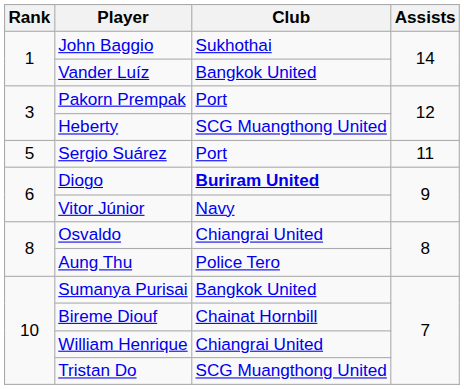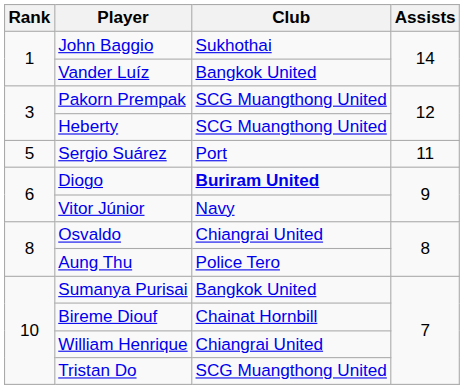 <table class="wikitable" style="text-align:center">
 <tr>
 <th>Rank</th>
 <th>Player</th>
 <th>Club</th>
 <th>Assists</th>
 </tr>
 <tr>
 <td rowspan="2">1</td>
 <td align="left"> <a href='#'>John Baggio</a></td>
 <td align="left"><a href='#'>Sukhothai</a></td>
 <td rowspan="2">14</td>
 </tr>
 <tr>
 <td align="left"> <a href='#'>Vander Luíz</a></td>
 <td align="left"><a href='#'>Bangkok United</a></td>
 </tr>
 <tr>
 <td rowspan="2">3</td>
 <td align="left"> <a href='#'>Pakorn Prempak</a></td>
-<td align="left"><a href='#'>Port</a></td>
+<td align="left"><a href='#'>SCG Muangthong United</a></td>
 <td rowspan="2">12</td>
 </tr>
 <tr>
 <td align="left"> <a href='#'>Heberty</a></td>
 <td align="left"><a href='#'>SCG Muangthong United</a></td>
 </tr>
 <tr>
 <td>5</td>
 <td align="left"> <a href='#'>Sergio Suárez</a></td>
 <td align="left"><a href='#'>Port</a></td>
 <td>11</td>
 </tr>
 <tr>
 <td rowspan="2">6</td>
 <td align="left"> <a href='#'>Diogo</a></td>
 <td align="left"><strong><a href='#'>Buriram United</a></strong></td>
 <td rowspan="2">9</td>
 </tr>
 <tr>
 <td align="left"> <a href='#'>Vitor Júnior</a></td>
 <td align="left"><a href='#'>Navy</a></td>
 </tr>
 <tr>
 <td rowspan="2">8</td>
 <td align="left"> <a href='#'>Osvaldo</a></td>
 <td align="left"><a href='#'>Chiangrai United</a></td>
 <td rowspan="2">8</td>
 </tr>
 <tr>
 <td align="left"> <a href='#'>Aung Thu</a></td>
 <td align="left"><a href='#'>Police Tero</a></td>
 </tr>
 <tr>
 <td rowspan="4">10</td>
 <td align="left"> <a href='#'>Sumanya Purisai</a></td>
 <td align="left"><a href='#'>Bangkok United</a></td>
 <td rowspan="4">7</td>
 </tr>
 <tr>
 <td align="left"> <a href='#'>Bireme Diouf</a></td>
 <td align="left"><a href='#'>Chainat Hornbill</a></td>
 </tr>
 <tr>
 <td align="left"> <a href='#'>William Henrique</a></td>
 <td align="left"><a href='#'>Chiangrai United</a></td>
 </tr>
 <tr>
 <td align="left"> <a href='#'>Tristan Do</a></td>
 <td align="left"><a href='#'>SCG Muangthong United</a></td>
 </tr>
 </table>
